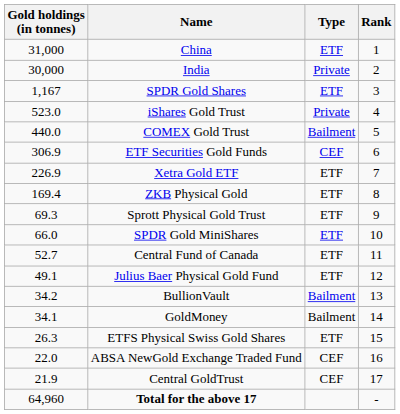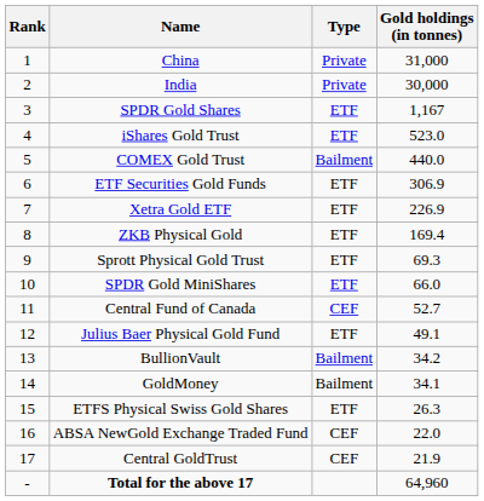 <table class="wikitable sortable" style="text-align:center;">
 <tr style="text-align:center;" class="hintergrundfarbe6">
-<th>Gold holdings<br>(in tonnes)</th>
+<th>Rank</th>
 <th>Name</th>
 <th>Type</th>
-<th>Rank</th>
+<th>Gold holdings<br>(in tonnes)</th>
 </tr>
 <tr>
+<td>1</td>
+<td><a href='#'>China</a></td>
+<td><a href='#'>Private</a></td>
 <td>31,000</td>
-<td><a href='#'>China</a></td>
-<td><a href='#'>ETF</a></td>
-<td>1</td>
 </tr>
 <tr>
-<td>30,000</td>
+<td>2</td>
 <td><a href='#'>India</a></td>
 <td><a href='#'>Private</a></td>
-<td>2</td>
+<td>30,000</td>
 </tr>
 <tr>
-<td>1,167</td>
+<td>3</td>
 <td><a href='#'>SPDR Gold Shares</a></td>
 <td><a href='#'>ETF</a></td>
-<td>3</td>
+<td>1,167</td>
 </tr>
 <tr>
+<td>4</td>
+<td><a href='#'>iShares</a> Gold Trust</td>
+<td><a href='#'>ETF</a></td>
 <td>523.0</td>
-<td><a href='#'>iShares</a> Gold Trust</td>
-<td><a href='#'>Private</a></td>
-<td>4</td>
 </tr>
 <tr>
-<td>440.0</td>
+<td>5</td>
 <td><a href='#'>COMEX</a> Gold Trust</td>
 <td><a href='#'>Bailment</a></td>
-<td>5</td>
+<td>440.0</td>
 </tr>
 <tr>
+<td>6</td>
+<td><a href='#'>ETF Securities</a> Gold Funds</td>
+<td>ETF</td>
 <td>306.9</td>
-<td><a href='#'>ETF Securities</a> Gold Funds</td>
-<td><a href='#'>CEF</a></td>
-<td>6</td>
 </tr>
 <tr>
-<td>226.9</td>
+<td>7</td>
 <td><a href='#'>Xetra Gold ETF</a></td>
 <td>ETF</td>
-<td>7</td>
+<td>226.9</td>
 </tr>
 <tr>
-<td>169.4</td>
+<td>8</td>
 <td><a href='#'>ZKB</a> Physical Gold</td>
 <td>ETF</td>
-<td>8</td>
+<td>169.4</td>
 </tr>
 <tr>
-<td>69.3</td>
+<td>9</td>
 <td>Sprott Physical Gold Trust</td>
 <td>ETF</td>
-<td>9</td>
+<td>69.3</td>
 </tr>
 <tr>
-<td>66.0</td>
+<td>10</td>
 <td><a href='#'>SPDR</a> Gold MiniShares</td>
 <td><a href='#'>ETF</a></td>
-<td>10</td>
+<td>66.0</td>
 </tr>
 <tr>
+<td>11</td>
+<td>Central Fund of Canada</td>
+<td><a href='#'>CEF</a></td>
 <td>52.7</td>
-<td>Central Fund of Canada</td>
-<td>ETF</td>
-<td>11</td>
 </tr>
 <tr>
-<td>49.1</td>
+<td>12</td>
 <td><a href='#'>Julius Baer</a> Physical Gold Fund</td>
 <td>ETF</td>
-<td>12</td>
+<td>49.1</td>
 </tr>
 <tr>
-<td>34.2</td>
+<td>13</td>
 <td>BullionVault</td>
 <td><a href='#'>Bailment</a></td>
-<td>13</td>
+<td>34.2</td>
 </tr>
 <tr>
-<td>34.1</td>
+<td>14</td>
 <td>GoldMoney</td>
 <td>Bailment</td>
-<td>14</td>
+<td>34.1</td>
 </tr>
 <tr>
-<td>26.3</td>
+<td>15</td>
 <td>ETFS Physical Swiss Gold Shares</td>
 <td>ETF</td>
-<td>15</td>
+<td>26.3</td>
 </tr>
 <tr>
-<td>22.0</td>
+<td>16</td>
 <td>ABSA NewGold Exchange Traded Fund</td>
 <td>CEF</td>
-<td>16</td>
+<td>22.0</td>
 </tr>
 <tr>
-<td>21.9</td>
+<td>17</td>
 <td>Central GoldTrust</td>
 <td>CEF</td>
-<td>17</td>
+<td>21.9</td>
 </tr>
 <tr>
-<td>64,960</td>
+<td>-</td>
 <td><strong>Total for the above 17</strong></td>
 <td></td>
-<td>-</td>
+<td>64,960</td>
 </tr>
 </table>
